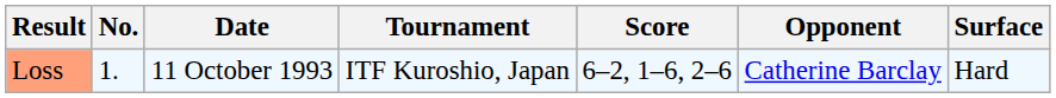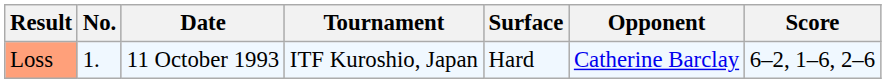 <table class="sortable wikitable" style=font-size:97%>
 <tr>
 <th>Result</th>
 <th>No.</th>
 <th>Date</th>
 <th>Tournament</th>
+<th>Surface</th>
+<th>Opponent</th>
 <th>Score</th>
-<th>Opponent</th>
-<th>Surface</th>
 </tr>
 <tr style="background:#f0f8ff;">
 <td style="background:#ffa07a;">Loss</td>
 <td>1.</td>
 <td>11 October 1993</td>
 <td>ITF Kuroshio, Japan</td>
+<td>Hard</td>
+<td> <a href='#'>Catherine Barclay</a></td>
 <td>6–2, 1–6, 2–6</td>
-<td> <a href='#'>Catherine Barclay</a></td>
-<td>Hard</td>
 </tr>
 </table>
